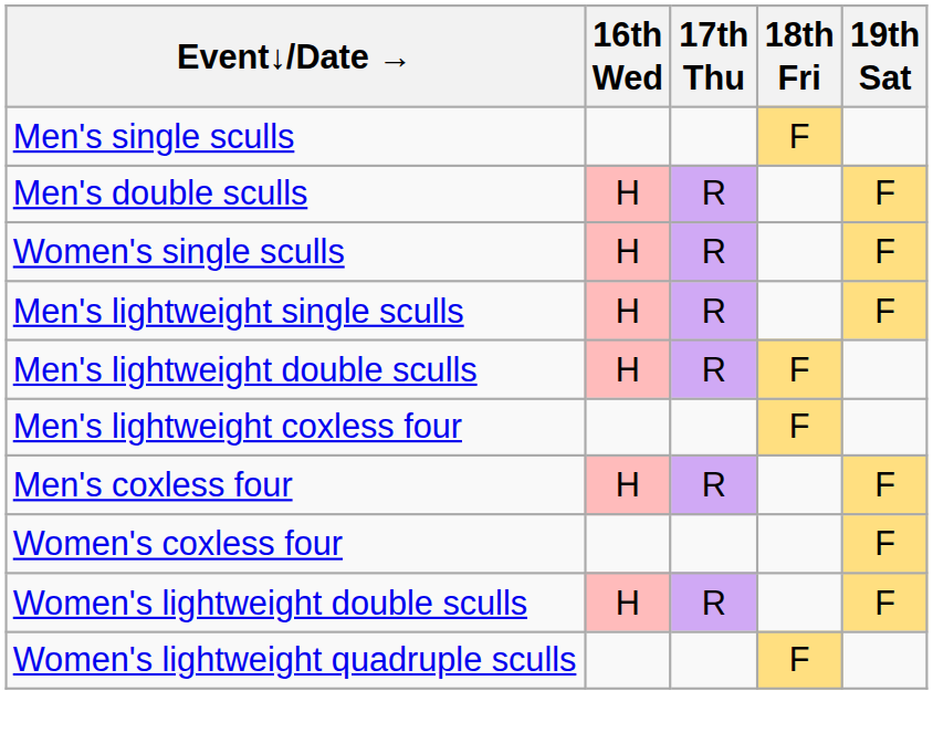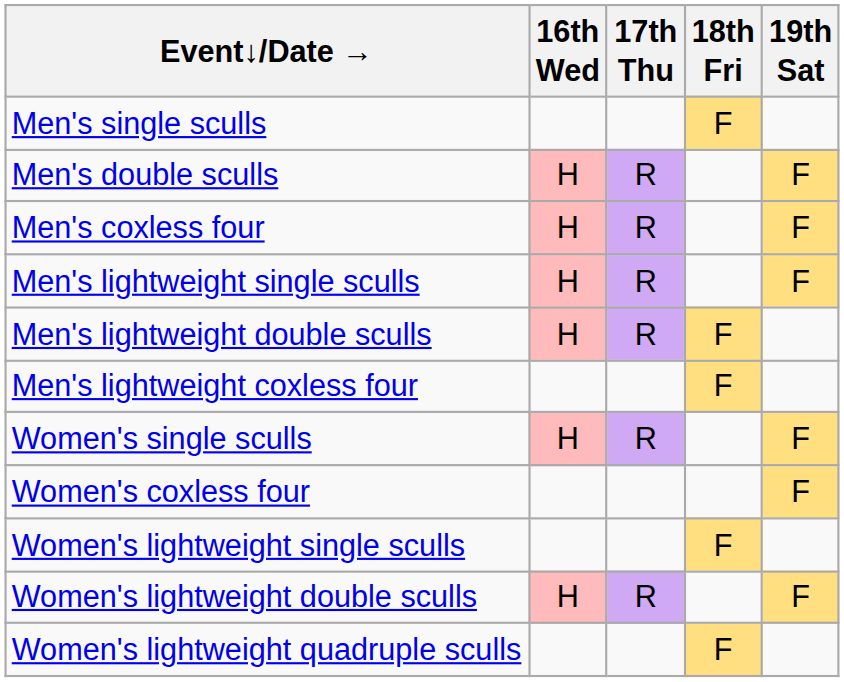 <table class="wikitable" style="margin:0.5em auto; font-size:90%; line-height:1.25em; text-align:center;">
 <tr>
 <th>Event↓/Date →</th>
 <th>16th<br>Wed</th>
 <th>17th<br>Thu</th>
 <th>18th<br>Fri</th>
 <th>19th<br>Sat</th>
 </tr>
 <tr>
 <td align="left"><a href='#'>Men's single sculls</a></td>
 <td></td>
 <td></td>
 <td bgcolor="#FFDF80">F</td>
 <td></td>
 </tr>
 <tr>
 <td align="left"><a href='#'>Men's double sculls</a></td>
 <td bgcolor="#FFBBBB">H</td>
 <td bgcolor="#D0A9F5">R</td>
 <td></td>
 <td bgcolor="#FFDF80">F</td>
 </tr>
 <tr>
-<td align="left"><a href='#'>Women's single sculls</a></td>
+<td align="left"><a href='#'>Men's coxless four</a></td>
 <td bgcolor="#FFBBBB">H</td>
 <td bgcolor="#D0A9F5">R</td>
 <td></td>
 <td bgcolor="#FFDF80">F</td>
 </tr>
 <tr>
 <td align="left"><a href='#'>Men's lightweight single sculls</a></td>
 <td bgcolor="#FFBBBB">H</td>
 <td bgcolor="#D0A9F5">R</td>
 <td></td>
 <td bgcolor="#FFDF80">F</td>
 </tr>
 <tr>
 <td align="left"><a href='#'>Men's lightweight double sculls</a></td>
 <td bgcolor="#FFBBBB">H</td>
 <td bgcolor="#D0A9F5">R</td>
 <td bgcolor="#FFDF80">F</td>
 <td></td>
 </tr>
 <tr>
 <td align="left"><a href='#'>Men's lightweight coxless four</a></td>
 <td></td>
 <td></td>
 <td bgcolor="#FFDF80">F</td>
 <td></td>
 </tr>
 <tr>
-<td align="left"><a href='#'>Men's coxless four</a></td>
+<td align="left"><a href='#'>Women's single sculls</a></td>
 <td bgcolor="#FFBBBB">H</td>
 <td bgcolor="#D0A9F5">R</td>
 <td></td>
 <td bgcolor="#FFDF80">F</td>
 </tr>
 <tr>
 <td align="left"><a href='#'>Women's coxless four</a></td>
 <td></td>
 <td></td>
 <td></td>
 <td bgcolor="#FFDF80">F</td>
+</tr>
+<tr>
+<td align="left"><a href='#'>Women's lightweight single sculls</a></td>
+<td></td>
+<td></td>
+<td bgcolor="#FFDF80">F</td>
+<td></td>
 </tr>
 <tr>
 <td align="left"><a href='#'>Women's lightweight double sculls</a></td>
 <td bgcolor="#FFBBBB">H</td>
 <td bgcolor="#D0A9F5">R</td>
 <td></td>
 <td bgcolor="#FFDF80">F</td>
 </tr>
 <tr>
 <td align="left"><a href='#'>Women's lightweight quadruple sculls</a></td>
 <td></td>
 <td></td>
 <td bgcolor="#FFDF80">F</td>
 <td></td>
 </tr>
 </table>
